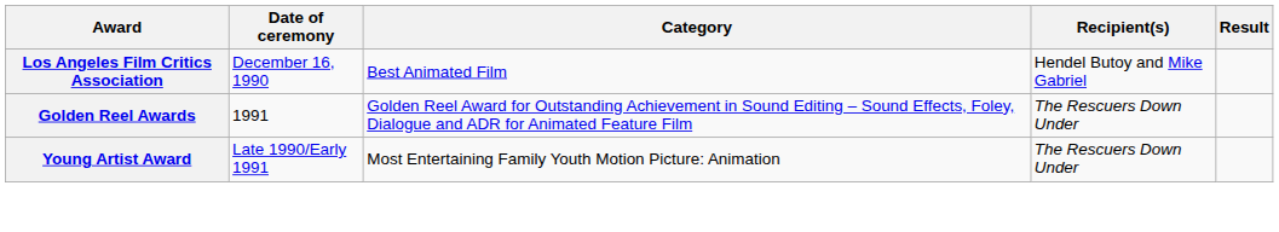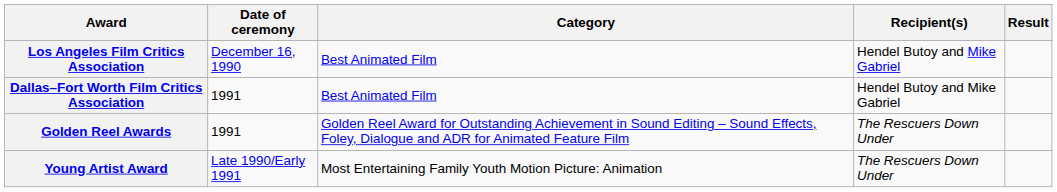 <table class="wikitable plainrowheaders sortable">
 <tr>
 <th scope="col">Award</th>
 <th scope="col">Date of ceremony</th>
 <th scope="col">Category</th>
 <th scope="col">Recipient(s)</th>
 <th scope="col">Result</th>
 </tr>
 <tr>
 <th scope="row" style="text-align:center;"><a href='#'>Los Angeles Film Critics Association</a></th>
 <td><a href='#'>December 16, 1990</a></td>
 <td><a href='#'>Best Animated Film</a></td>
 <td>Hendel Butoy and <a href='#'>Mike Gabriel</a></td>
+<td></td>
+</tr>
+<tr>
+<th scope="row" style="text-align:center;"><a href='#'>Dallas–Fort Worth Film Critics Association</a></th>
+<td>1991</td>
+<td><a href='#'>Best Animated Film</a></td>
+<td>Hendel Butoy and Mike Gabriel</td>
 <td></td>
 </tr>
 <tr>
 <th scope="row" style="text-align:center;"><a href='#'>Golden Reel Awards</a></th>
 <td>1991</td>
 <td><a href='#'>Golden Reel Award for Outstanding Achievement in Sound Editing – Sound Effects, Foley, Dialogue and ADR for Animated Feature Film</a></td>
 <td><em>The Rescuers Down Under</em></td>
 <td></td>
 </tr>
 <tr>
 <th scope="row" style="text-align:center;"><a href='#'>Young Artist Award</a></th>
 <td><a href='#'>Late 1990/Early 1991</a></td>
 <td>Most Entertaining Family Youth Motion Picture: Animation</td>
 <td><em>The Rescuers Down Under</em></td>
 <td></td>
 </tr>
 </table>
